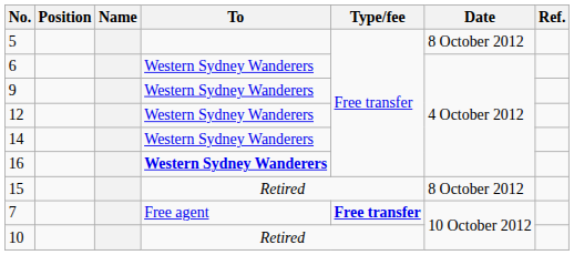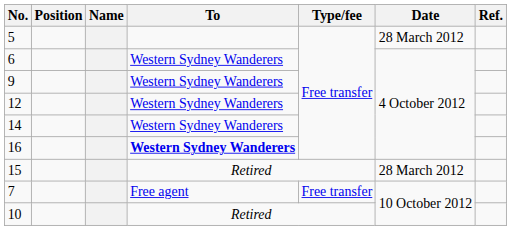 <table class="wikitable plainrowheaders sortable" style="text-align:center; text-align:left">
 <tr>
 <th>No.</th>
 <th>Position</th>
 <th>Name</th>
 <th>To</th>
 <th>Type/fee</th>
 <th>Date</th>
 <th>Ref.</th>
 </tr>
 <tr>
 <td>5</td>
 <td></td>
 <th scope="row"></th>
 <td></td>
 <td rowspan="6"><a href='#'>Free transfer</a></td>
-<td>8 October 2012</td>
+<td>28 March 2012</td>
 <td></td>
 </tr>
 <tr>
 <td>6</td>
 <td></td>
 <th scope="row"></th>
 <td><a href='#'>Western Sydney Wanderers</a></td>
 <td rowspan="5">4 October 2012</td>
 <td></td>
 </tr>
 <tr>
 <td>9</td>
 <td></td>
 <th scope="row"></th>
 <td><a href='#'>Western Sydney Wanderers</a></td>
 <td></td>
 </tr>
 <tr>
 <td>12</td>
 <td></td>
 <th scope="row"></th>
 <td><a href='#'>Western Sydney Wanderers</a></td>
 <td></td>
 </tr>
 <tr>
 <td>14</td>
 <td></td>
 <th scope="row"></th>
 <td><a href='#'>Western Sydney Wanderers</a></td>
 <td></td>
 </tr>
 <tr>
 <td>16</td>
 <td></td>
 <th scope="row"></th>
 <td><strong><a href='#'>Western Sydney Wanderers</a></strong></td>
 <td></td>
 </tr>
 <tr>
 <td>15</td>
 <td></td>
 <th scope="row"></th>
 <td colspan="2" align="center"><em>Retired</em></td>
-<td>8 October 2012</td>
+<td>28 March 2012</td>
 <td></td>
 </tr>
 <tr>
 <td>7</td>
 <td></td>
 <th scope="row"></th>
 <td><a href='#'>Free agent</a></td>
-<td><strong><a href='#'>Free transfer</a></strong></td>
+<td><a href='#'>Free transfer</a></td>
 <td rowspan="2">10 October 2012</td>
 <td></td>
 </tr>
 <tr>
 <td>10</td>
 <td></td>
 <th scope="row"></th>
 <td colspan="2" align="center"><em>Retired</em></td>
 <td></td>
 </tr>
 </table>
